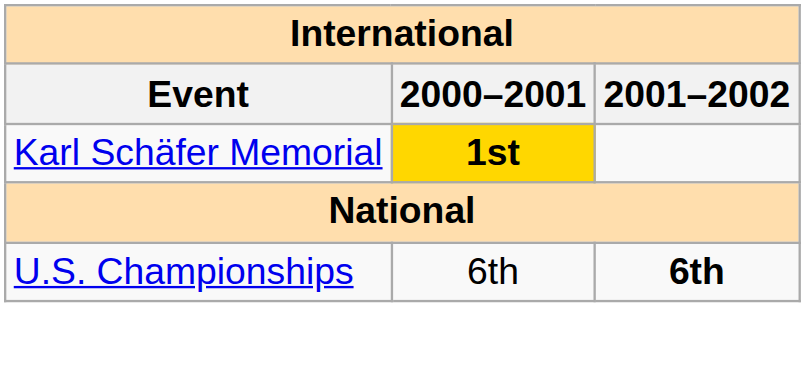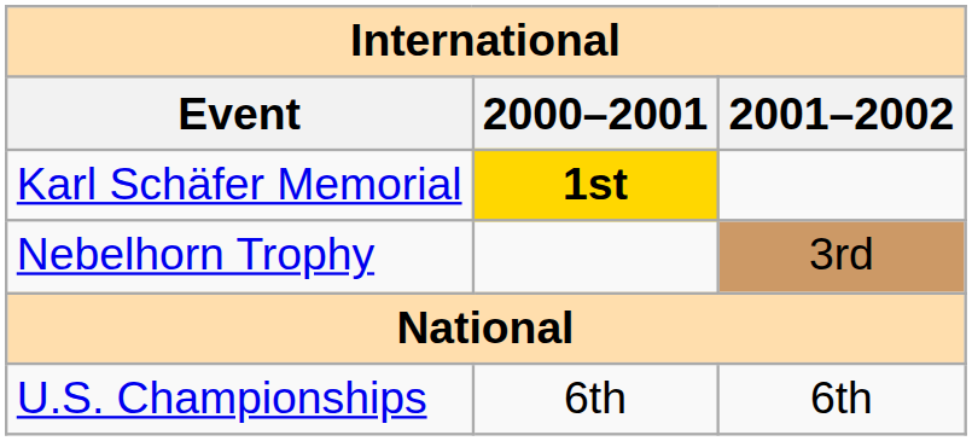 <table class="wikitable" style="text-align:center">
 <tr>
 <th style="background-color: #ffdead; " colspan=3 align=center><strong>International</strong></th>
 </tr>
 <tr>
 <th>Event</th>
 <th>2000–2001</th>
 <th>2001–2002</th>
 </tr>
 <tr>
 <td align=left><a href='#'>Karl Schäfer Memorial</a></td>
 <td bgcolor=gold><strong>1st</strong></td>
 <td></td>
 </tr>
 <tr>
+<td align=left><a href='#'>Nebelhorn Trophy</a></td>
+<td></td>
+<td bgcolor=cc9966>3rd</td>
+</tr>
+<tr>
 <th style="background-color: #ffdead; " colspan=3 align=center><strong>National</strong></th>
 </tr>
 <tr>
 <td align=left><a href='#'>U.S. Championships</a></td>
 <td>6th</td>
-<td><strong>6th</strong></td>
+<td>6th</td>
 </tr>
 </table>
